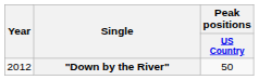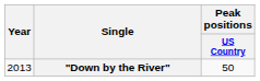 <table class="wikitable plainrowheaders" style="text-align:center;">
 <tr>
 <th rowspan="2">Year</th>
 <th rowspan="2" style="width:15em;">Single</th>
 <th>Peak positions</th>
 </tr>
 <tr style="font-size:smaller;">
 <th style="width:65px;"><a href='#'>US Country</a></th>
 </tr>
 <tr>
-<td>2012</td>
+<td>2013</td>
 <th scope="row">"Down by the River"</th>
 <td>50</td>
 </tr>
 </table>
